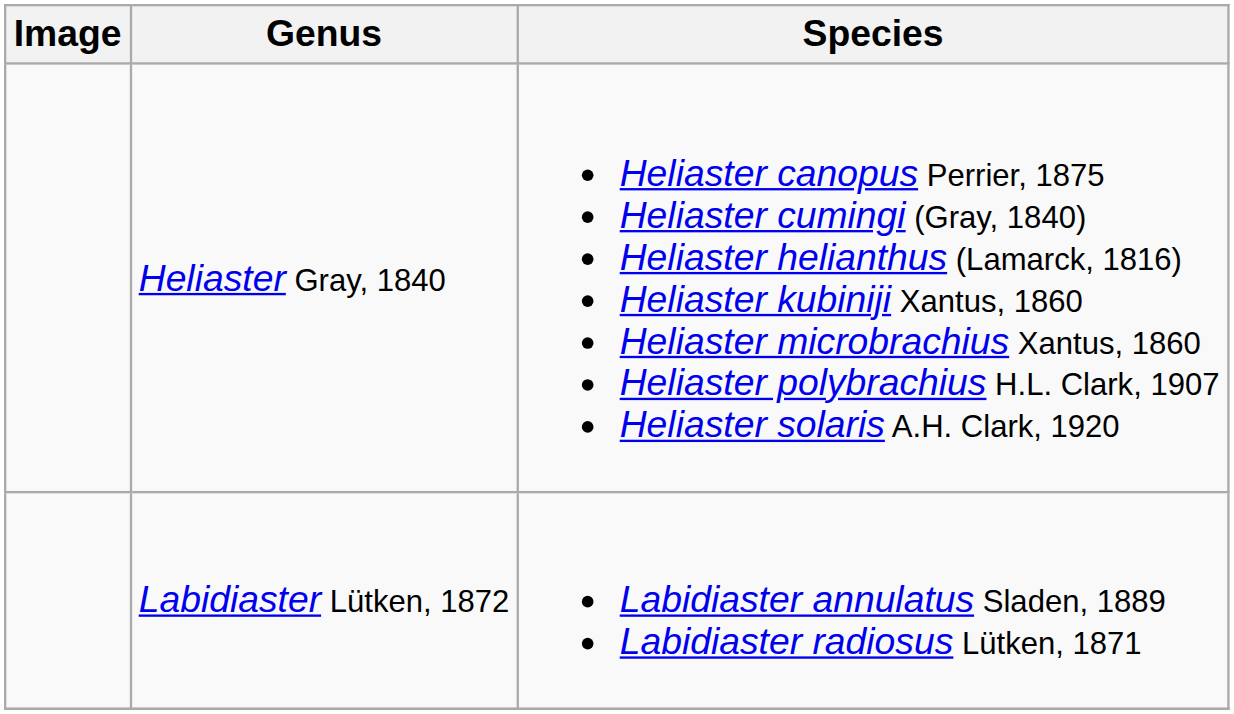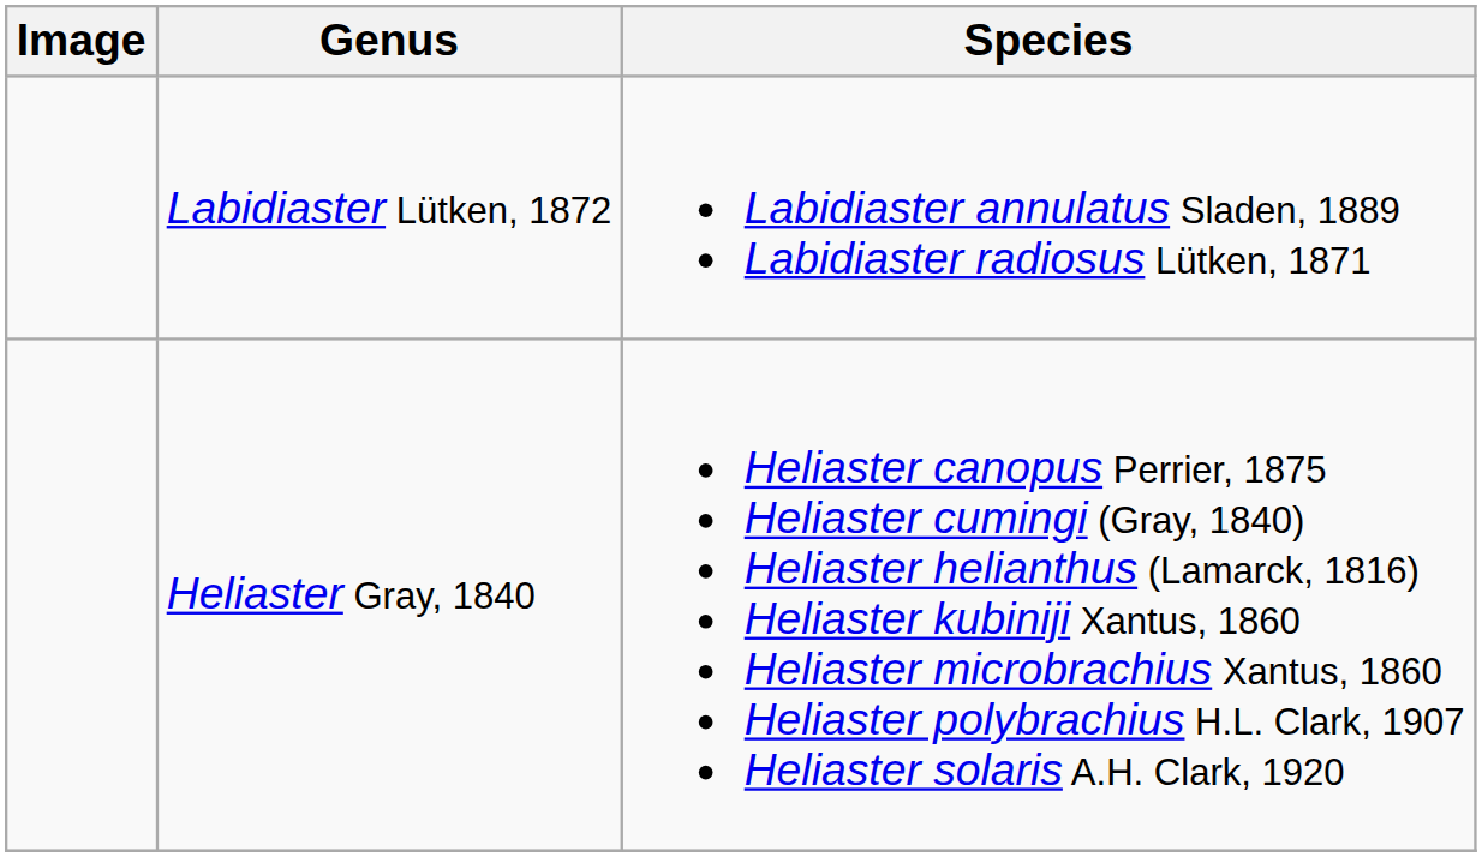 <table class="wikitable">
 <tr>
 <th>Image</th>
 <th>Genus</th>
 <th>Species</th>
 </tr>
 <tr>
 <td></td>
+<td><em><a href='#'>Labidiaster</a></em><small> Lütken, 1872</small></td>
+<td><br><ul><li><em><a href='#'>Labidiaster annulatus</a></em><small> Sladen, 1889</small></li><li><em><a href='#'>Labidiaster radiosus</a></em><small> Lütken, 1871</small></li></ul></td>
+</tr>
+<tr>
+<td></td>
 <td><em><a href='#'>Heliaster</a></em><small> Gray, 1840</small></td>
 <td><br><ul><li><em><a href='#'>Heliaster canopus</a></em><small> Perrier, 1875</small></li><li><em><a href='#'>Heliaster cumingi</a></em><small> (Gray, 1840)</small></li><li><em><a href='#'>Heliaster helianthus</a></em><small> (Lamarck, 1816)</small></li><li><em><a href='#'>Heliaster kubiniji</a></em><small> Xantus, 1860</small></li><li><em><a href='#'>Heliaster microbrachius</a></em><small> Xantus, 1860</small></li><li><em><a href='#'>Heliaster polybrachius</a></em><small> H.L. Clark, 1907</small></li><li><em><a href='#'>Heliaster solaris</a></em><small> A.H. Clark, 1920</small></li></ul></td>
 </tr>
 <tr>
-<td></td>
-<td><em><a href='#'>Labidiaster</a></em><small> Lütken, 1872</small></td>
-<td><br><ul><li><em><a href='#'>Labidiaster annulatus</a></em><small> Sladen, 1889</small></li><li><em><a href='#'>Labidiaster radiosus</a></em><small> Lütken, 1871</small></li></ul></td>
-</tr>
-<tr>
 </tr>
 </table>
